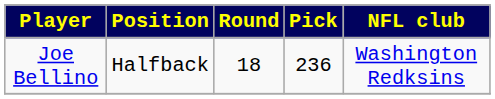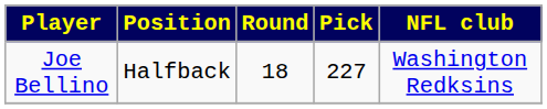 <table class="wikitable" width="50%">
 <tr align="center"  style="background:#01025E;color:yellow;">
 <td><strong>Player</strong></td>
 <td><strong>Position</strong></td>
 <td><strong>Round</strong></td>
 <td><strong>Pick</strong></td>
 <td><strong>NFL club</strong></td>
 </tr>
 <tr align="center" bgcolor="">
 <td><a href='#'>Joe Bellino</a></td>
 <td>Halfback</td>
 <td>18</td>
-<td>236</td>
+<td>227</td>
 <td><a href='#'>Washington Redksins</a></td>
 </tr>
 <tr align="center" bgcolor="">
 </tr>
 </table>
